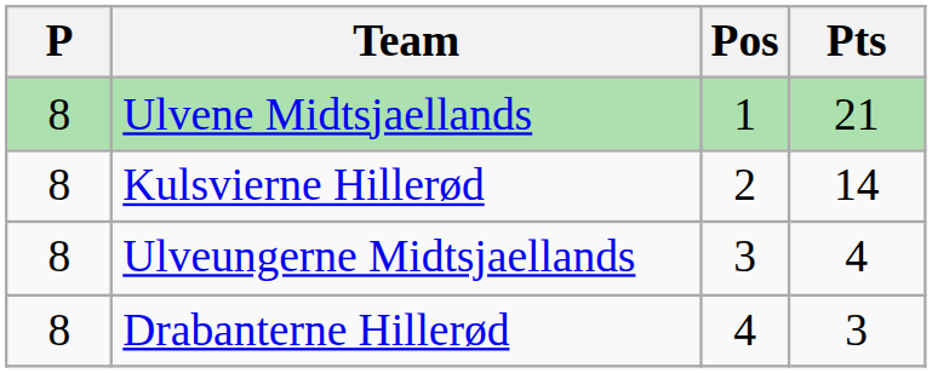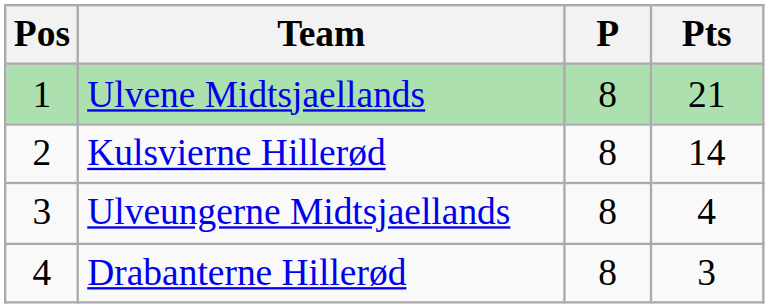 <table class="wikitable" style="font-size: 100%">
 <tr>
+<th width=20>Pos</th>
+<th width=200>Team</th>
 <th width=30>P</th>
-<th width=200>Team</th>
-<th width=20>Pos</th>
 <th width=40>Pts</th>
 </tr>
 <tr align=center style="background:#ACE1AF;">
+<td>1</td>
+<td align="left"><a href='#'>Ulvene Midtsjaellands</a></td>
 <td>8</td>
-<td align="left"><a href='#'>Ulvene Midtsjaellands</a></td>
-<td>1</td>
 <td>21</td>
 </tr>
 <tr align=center>
+<td>2</td>
+<td align="left"><a href='#'>Kulsvierne Hillerød</a></td>
 <td>8</td>
-<td align="left"><a href='#'>Kulsvierne Hillerød</a></td>
-<td>2</td>
 <td>14</td>
 </tr>
 <tr align=center>
+<td>3</td>
+<td align="left"><a href='#'>Ulveungerne Midtsjaellands</a></td>
 <td>8</td>
-<td align="left"><a href='#'>Ulveungerne Midtsjaellands</a></td>
-<td>3</td>
 <td>4</td>
 </tr>
 <tr align=center>
+<td>4</td>
+<td align="left"><a href='#'>Drabanterne Hillerød</a></td>
 <td>8</td>
-<td align="left"><a href='#'>Drabanterne Hillerød</a></td>
-<td>4</td>
 <td>3</td>
 </tr>
 </table>
